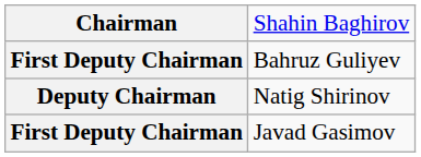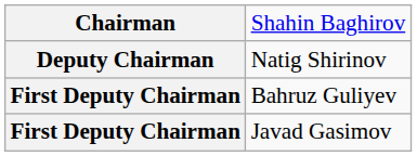 <table class="wikitable">
 <tr>
 <th>Chairman</th>
 <td><a href='#'>Shahin Baghirov</a></td>
-</tr>
-<tr>
-<th>First Deputy Chairman</th>
-<td>Bahruz Guliyev</td>
 </tr>
 <tr>
 <th>Deputy Chairman</th>
 <td>Natig Shirinov</td>
 </tr>
 <tr>
 <th>First Deputy Chairman</th>
+<td>Bahruz Guliyev</td>
+</tr>
+<tr>
+<th>First Deputy Chairman</th>
 <td>Javad Gasimov</td>
 </tr>
 </table>
